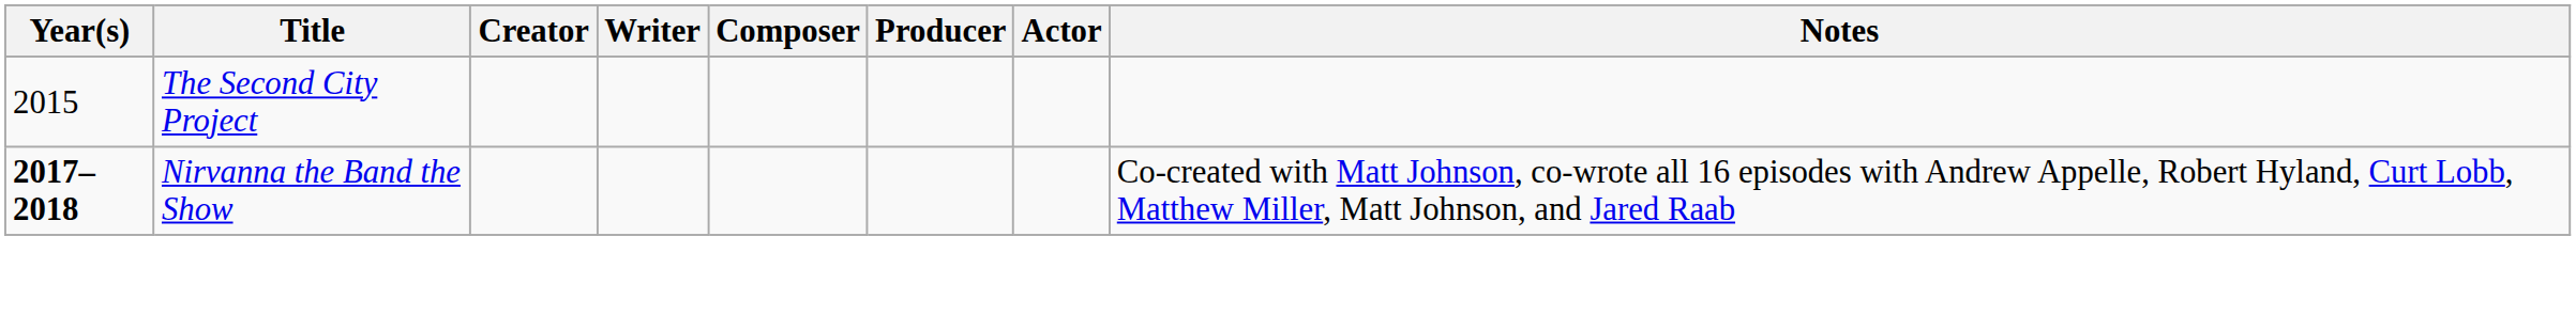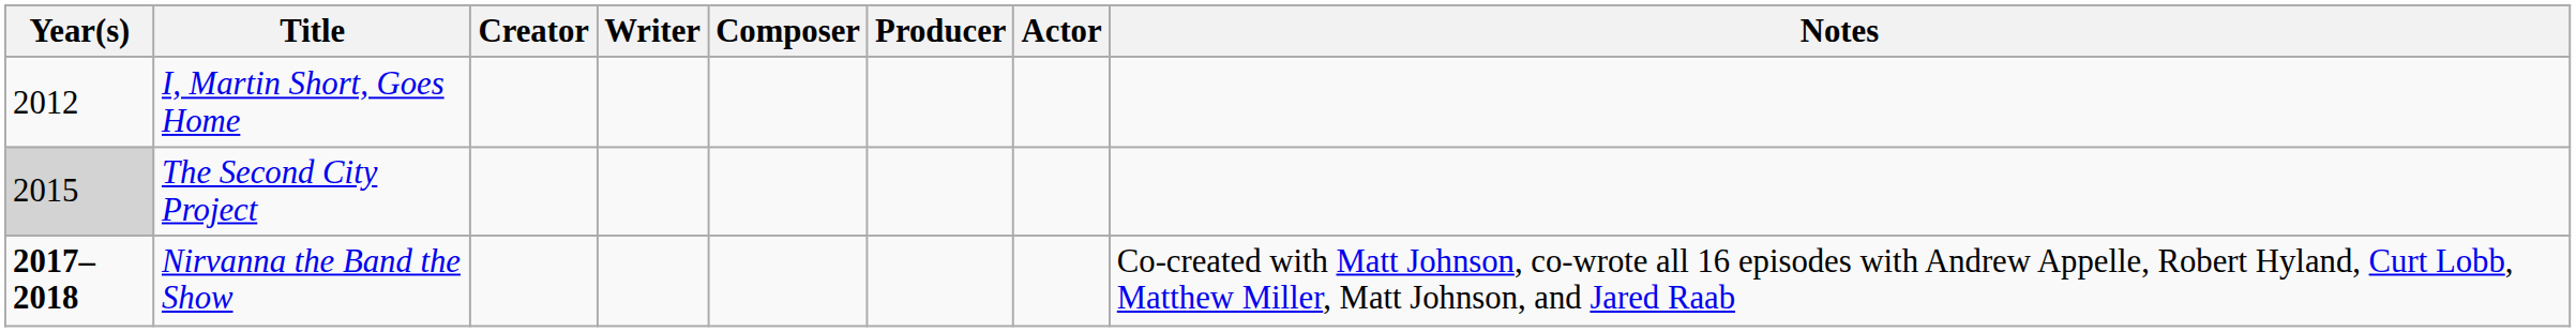 <table class="wikitable">
 <tr>
 <th>Year(s)</th>
 <th>Title</th>
 <th>Creator</th>
 <th>Writer</th>
 <th>Composer</th>
 <th>Producer</th>
 <th>Actor</th>
 <th>Notes</th>
 </tr>
 <tr>
-<td>2015</td>
+<td>2012</td>
+<td><em><a href='#'>I, Martin Short, Goes Home</a></em></td>
+<td></td>
+<td></td>
+<td></td>
+<td></td>
+<td></td>
+<td></td>
+</tr>
+<tr>
+<td style="background: lightgrey;">2015</td>
 <td><em><a href='#'>The Second City Project</a></em></td>
 <td></td>
 <td></td>
 <td></td>
 <td></td>
 <td></td>
 <td></td>
 </tr>
 <tr>
 <td><strong>2017–2018</strong></td>
 <td><em><a href='#'>Nirvanna the Band the Show</a></em></td>
 <td></td>
 <td></td>
 <td></td>
 <td></td>
 <td></td>
 <td>Co-created with <a href='#'>Matt Johnson</a>, co-wrote all 16 episodes with Andrew Appelle, Robert Hyland, <a href='#'>Curt Lobb</a>, <a href='#'>Matthew Miller</a>, Matt Johnson, and <a href='#'>Jared Raab</a></td>
 </tr>
 </table>
